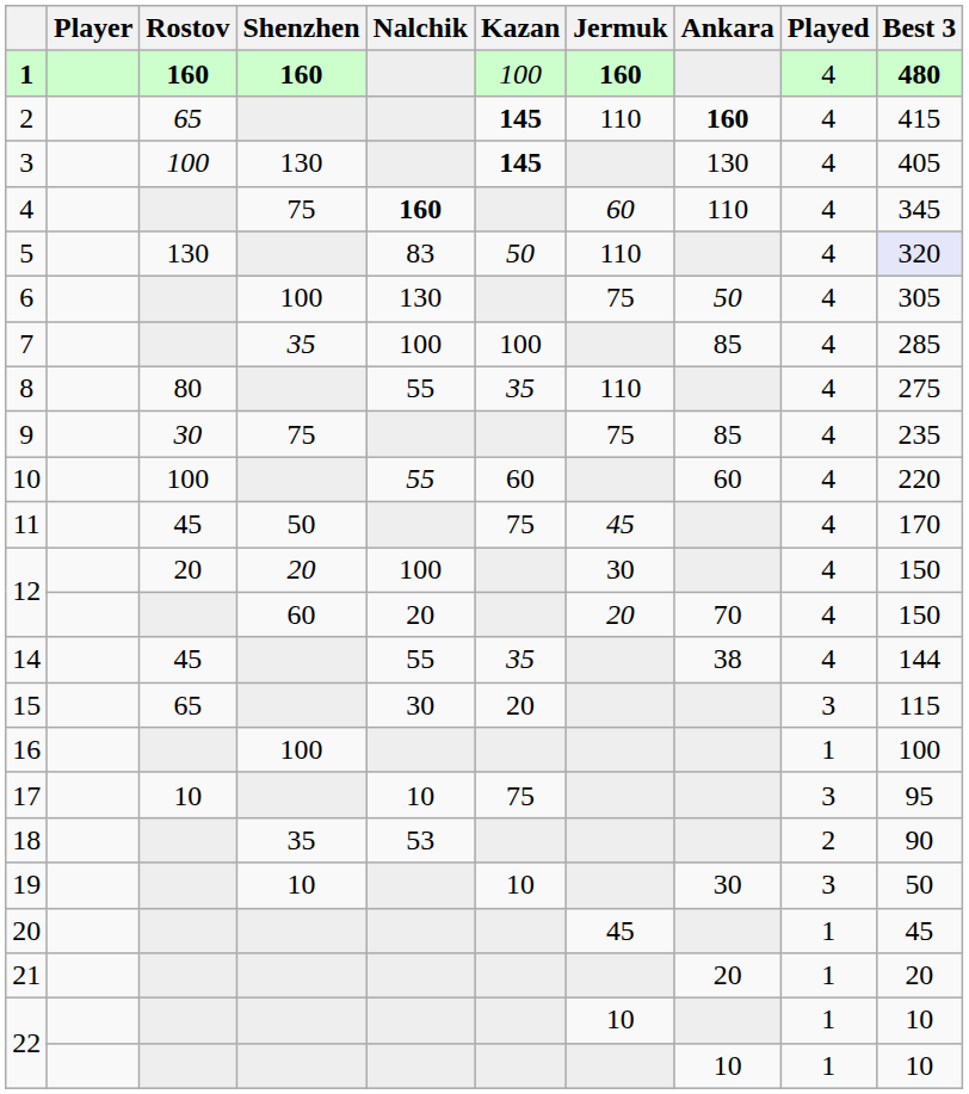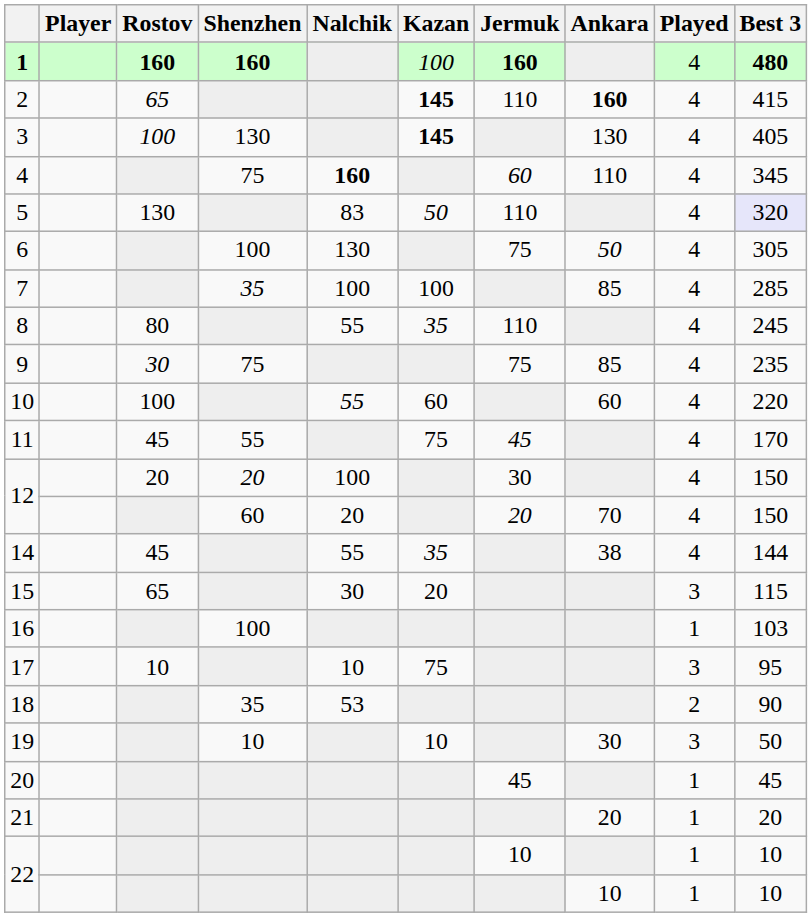 <table class="wikitable sortable" style="text-align: center;">
 <tr>
 <th></th>
 <th>Player</th>
 <th>Rostov</th>
 <th>Shenzhen</th>
 <th>Nalchik</th>
 <th>Kazan</th>
 <th>Jermuk</th>
 <th>Ankara</th>
 <th>Played</th>
 <th>Best 3</th>
 </tr>
 <tr style="background:#ccffcc;">
 <td><strong>1</strong></td>
 <td align=left></td>
 <td><strong>160</strong></td>
 <td><strong>160</strong></td>
 <td style="background:#EEEEEE;"></td>
 <td><em>100</em></td>
 <td><strong>160</strong></td>
 <td style="background:#EEEEEE;"></td>
 <td>4</td>
 <td><strong>480</strong></td>
 </tr>
 <tr>
 <td>2</td>
 <td align=left></td>
 <td><em>65</em></td>
 <td style="background:#EEEEEE;"></td>
 <td style="background:#EEEEEE;"></td>
 <td><strong>145</strong></td>
 <td>110</td>
 <td><strong>160</strong></td>
 <td>4</td>
 <td>415</td>
 </tr>
 <tr>
 <td>3</td>
 <td align=left></td>
 <td><em>100</em></td>
 <td>130</td>
 <td style="background:#EEEEEE;"></td>
 <td><strong>145</strong></td>
 <td style="background:#EEEEEE;"></td>
 <td>130</td>
 <td>4</td>
 <td>405</td>
 </tr>
 <tr>
 <td>4</td>
 <td align=left></td>
 <td style="background:#EEEEEE;"></td>
 <td>75</td>
 <td><strong>160</strong></td>
 <td style="background:#EEEEEE;"></td>
 <td><em>60</em></td>
 <td>110</td>
 <td>4</td>
 <td>345</td>
 </tr>
 <tr>
 <td>5</td>
 <td align=left></td>
 <td>130</td>
 <td style="background:#EEEEEE;"></td>
 <td>83</td>
 <td><em>50</em></td>
 <td>110</td>
 <td style="background:#EEEEEE;"></td>
 <td>4</td>
 <td style="background: lavender;">320</td>
 </tr>
 <tr>
 <td>6</td>
 <td align=left></td>
 <td style="background:#EEEEEE;"></td>
 <td>100</td>
 <td>130</td>
 <td style="background:#EEEEEE;"></td>
 <td>75</td>
 <td><em>50</em></td>
 <td>4</td>
 <td>305</td>
 </tr>
 <tr>
 <td>7</td>
 <td align=left></td>
 <td style="background:#EEEEEE;"></td>
 <td><em>35</em></td>
 <td>100</td>
 <td>100</td>
 <td style="background:#EEEEEE;"></td>
 <td>85</td>
 <td>4</td>
 <td>285</td>
 </tr>
 <tr>
 <td>8</td>
 <td align=left></td>
 <td>80</td>
 <td style="background:#EEEEEE;"></td>
 <td>55</td>
 <td><em>35</em></td>
 <td>110</td>
 <td style="background:#EEEEEE;"></td>
 <td>4</td>
-<td>275</td>
+<td>245</td>
 </tr>
 <tr>
 <td>9</td>
 <td align=left></td>
 <td><em>30</em></td>
 <td>75</td>
 <td style="background:#EEEEEE;"></td>
 <td style="background:#EEEEEE;"></td>
 <td>75</td>
 <td>85</td>
 <td>4</td>
 <td>235</td>
 </tr>
 <tr>
 <td>10</td>
 <td align=left></td>
 <td>100</td>
 <td style="background:#EEEEEE;"></td>
 <td><em>55</em></td>
 <td>60</td>
 <td style="background:#EEEEEE;"></td>
 <td>60</td>
 <td>4</td>
 <td>220</td>
 </tr>
 <tr>
 <td>11</td>
 <td align=left></td>
 <td>45</td>
-<td>50</td>
+<td>55</td>
 <td style="background:#EEEEEE;"></td>
 <td>75</td>
 <td><em>45</em></td>
 <td style="background:#EEEEEE;"></td>
 <td>4</td>
 <td>170</td>
 </tr>
 <tr>
 <td rowspan=2>12</td>
 <td align=left></td>
 <td>20</td>
 <td><em>20</em></td>
 <td>100</td>
 <td style="background:#EEEEEE;"></td>
 <td>30</td>
 <td style="background:#EEEEEE;"></td>
 <td>4</td>
 <td>150</td>
 </tr>
 <tr>
 <td align=left></td>
 <td style="background:#EEEEEE;"></td>
 <td>60</td>
 <td>20</td>
 <td style="background:#EEEEEE;"></td>
 <td><em>20</em></td>
 <td>70</td>
 <td>4</td>
 <td>150</td>
 </tr>
 <tr>
 <td>14</td>
 <td align=left></td>
 <td>45</td>
 <td style="background:#EEEEEE;"></td>
 <td>55</td>
 <td><em>35</em></td>
 <td style="background:#EEEEEE;"></td>
 <td>38</td>
 <td>4</td>
 <td>144</td>
 </tr>
 <tr>
 <td>15</td>
 <td align=left></td>
 <td>65</td>
 <td style="background:#EEEEEE;"></td>
 <td>30</td>
 <td>20</td>
 <td style="background:#EEEEEE;"></td>
 <td style="background:#EEEEEE;"></td>
 <td>3</td>
 <td>115</td>
 </tr>
 <tr>
 <td>16</td>
 <td align=left></td>
 <td style="background:#EEEEEE;"></td>
 <td>100</td>
 <td style="background:#EEEEEE;"></td>
 <td style="background:#EEEEEE;"></td>
 <td style="background:#EEEEEE;"></td>
 <td style="background:#EEEEEE;"></td>
 <td>1</td>
-<td>100</td>
+<td>103</td>
 </tr>
 <tr>
 <td>17</td>
 <td align=left></td>
 <td>10</td>
 <td style="background:#EEEEEE;"></td>
 <td>10</td>
 <td>75</td>
 <td style="background:#EEEEEE;"></td>
 <td style="background:#EEEEEE;"></td>
 <td>3</td>
 <td>95</td>
 </tr>
 <tr>
 <td>18</td>
 <td align=left></td>
 <td style="background:#EEEEEE;"></td>
 <td>35</td>
 <td>53</td>
 <td style="background:#EEEEEE;"></td>
 <td style="background:#EEEEEE;"></td>
 <td style="background:#EEEEEE;"></td>
 <td>2</td>
 <td>90</td>
 </tr>
 <tr>
 <td>19</td>
 <td align=left></td>
 <td style="background:#EEEEEE;"></td>
 <td>10</td>
 <td style="background:#EEEEEE;"></td>
 <td>10</td>
 <td style="background:#EEEEEE;"></td>
 <td>30</td>
 <td>3</td>
 <td>50</td>
 </tr>
 <tr>
 <td>20</td>
 <td align=left></td>
 <td style="background:#EEEEEE;"></td>
 <td style="background:#EEEEEE;"></td>
 <td style="background:#EEEEEE;"></td>
 <td style="background:#EEEEEE;"></td>
 <td>45</td>
 <td style="background:#EEEEEE;"></td>
 <td>1</td>
 <td>45</td>
 </tr>
 <tr>
 <td>21</td>
 <td align=left></td>
 <td style="background:#EEEEEE;"></td>
 <td style="background:#EEEEEE;"></td>
 <td style="background:#EEEEEE;"></td>
 <td style="background:#EEEEEE;"></td>
 <td style="background:#EEEEEE;"></td>
 <td>20</td>
 <td>1</td>
 <td>20</td>
 </tr>
 <tr>
 <td rowspan=2>22</td>
 <td align=left></td>
 <td style="background:#EEEEEE;"></td>
 <td style="background:#EEEEEE;"></td>
 <td style="background:#EEEEEE;"></td>
 <td style="background:#EEEEEE;"></td>
 <td>10</td>
 <td style="background:#EEEEEE;"></td>
 <td>1</td>
 <td>10</td>
 </tr>
 <tr>
 <td align=left></td>
 <td style="background:#EEEEEE;"></td>
 <td style="background:#EEEEEE;"></td>
 <td style="background:#EEEEEE;"></td>
 <td style="background:#EEEEEE;"></td>
 <td style="background:#EEEEEE;"></td>
 <td>10</td>
 <td>1</td>
 <td>10</td>
 </tr>
 </table>
